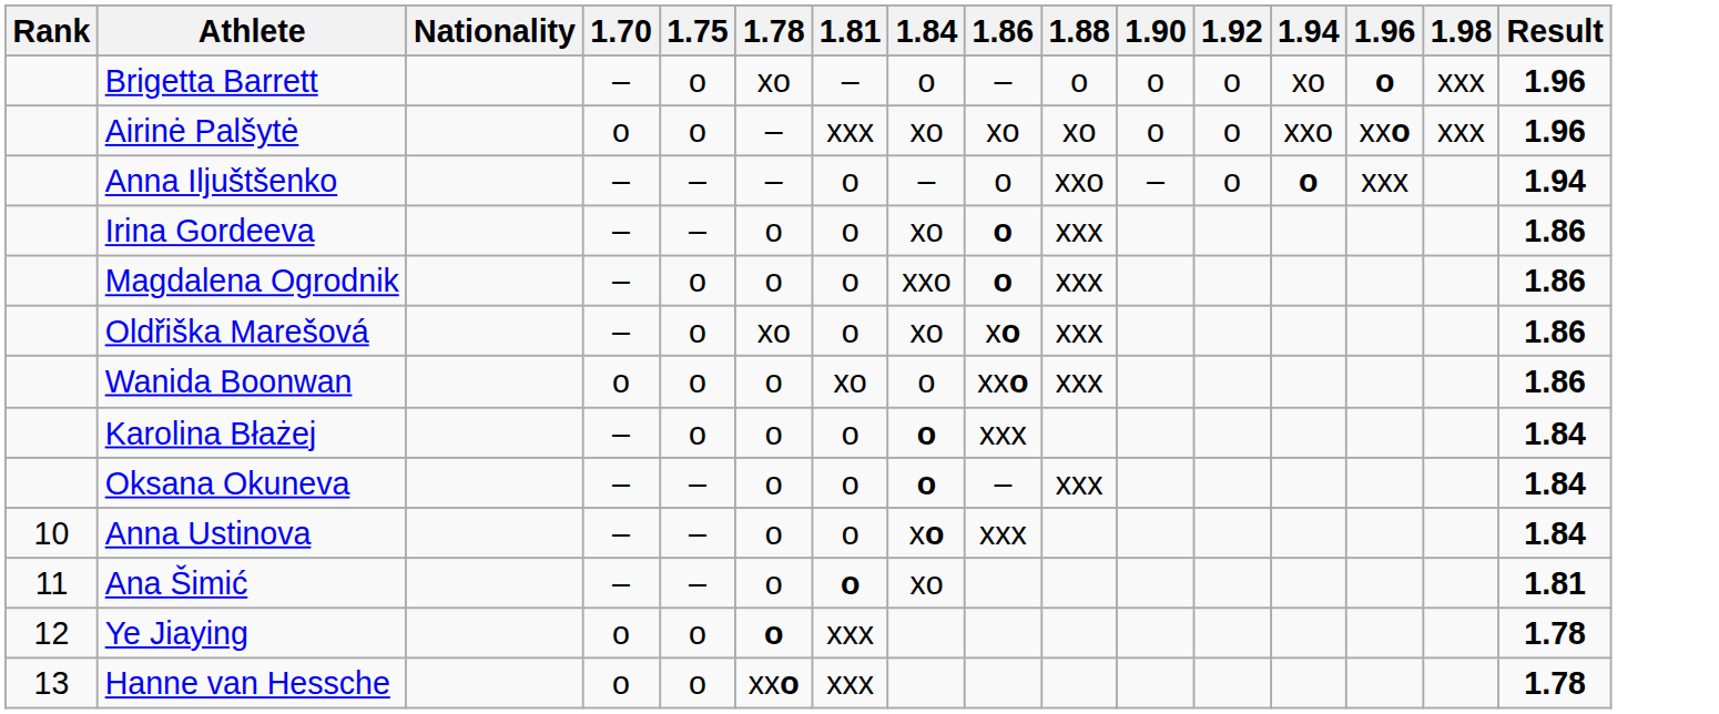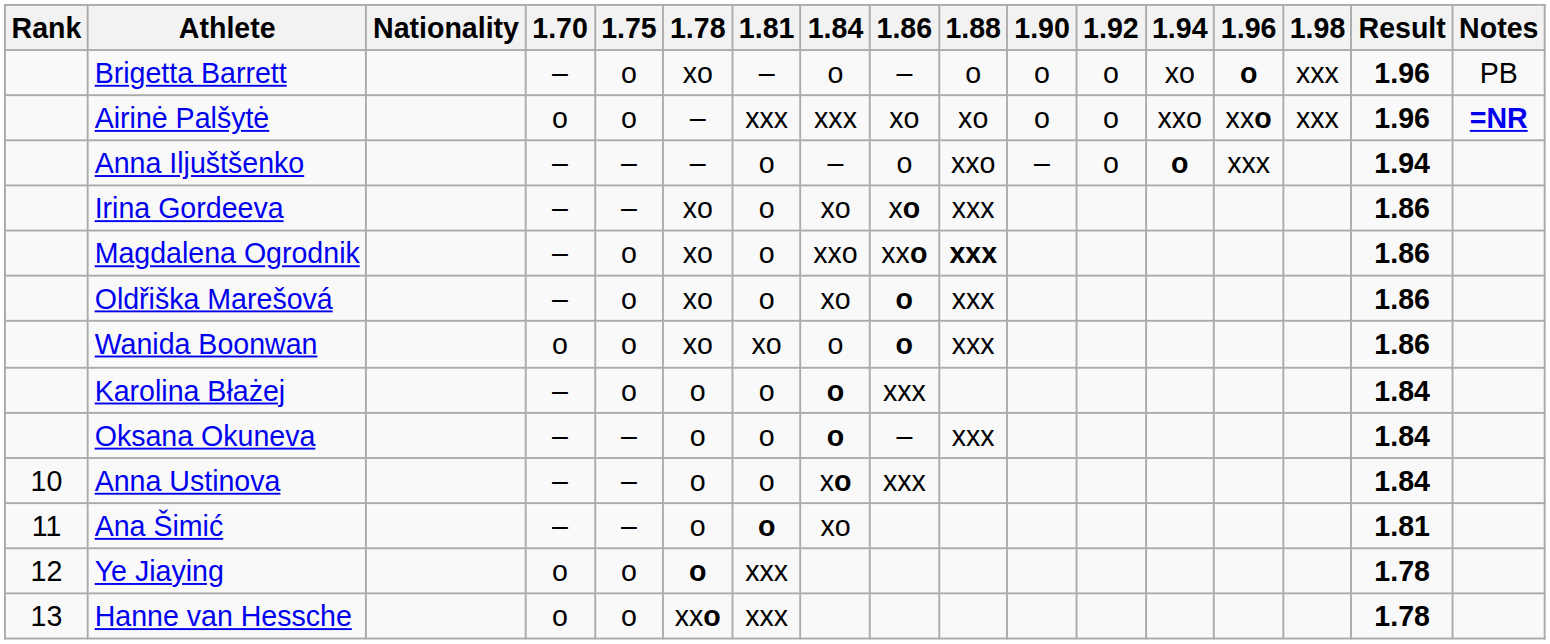 <table class="wikitable sortable" style="text-align:center;font-size:95%">
 <tr>
 <th>Rank</th>
 <th>Athlete</th>
 <th>Nationality</th>
 <th>1.70</th>
 <th>1.75</th>
 <th>1.78</th>
 <th>1.81</th>
 <th>1.84</th>
 <th>1.86</th>
 <th>1.88</th>
 <th>1.90</th>
 <th>1.92</th>
 <th>1.94</th>
 <th>1.96</th>
 <th>1.98</th>
 <th>Result</th>
+<th>Notes</th>
 </tr>
 <tr>
 <td></td>
 <td align="left"><a href='#'>Brigetta Barrett</a></td>
 <td align=left></td>
 <td>–</td>
 <td>o</td>
 <td>xo</td>
 <td>–</td>
 <td>o</td>
 <td>–</td>
 <td>o</td>
 <td>o</td>
 <td>o</td>
 <td>xo</td>
 <td><strong>o</strong></td>
 <td>xxx</td>
 <td><strong>1.96</strong></td>
+<td>PB</td>
 </tr>
 <tr>
 <td></td>
 <td align="left"><a href='#'>Airinė Palšytė</a></td>
 <td align=left></td>
 <td>o</td>
 <td>o</td>
 <td>–</td>
 <td>xxx</td>
-<td>xo</td>
+<td>xxx</td>
 <td>xo</td>
 <td>xo</td>
 <td>o</td>
 <td>o</td>
 <td>xxo</td>
 <td>xx<strong>o</strong></td>
 <td>xxx</td>
 <td><strong>1.96</strong></td>
+<td><strong><a href='#'>=NR</a></strong></td>
 </tr>
 <tr>
 <td></td>
 <td align="left"><a href='#'>Anna Iljuštšenko</a></td>
 <td align=left></td>
 <td>–</td>
 <td>–</td>
 <td>–</td>
 <td>o</td>
 <td>–</td>
 <td>o</td>
 <td>xxo</td>
 <td>–</td>
 <td>o</td>
 <td><strong>o</strong></td>
 <td>xxx</td>
 <td></td>
 <td><strong>1.94</strong></td>
+<td></td>
 </tr>
 <tr>
 <td></td>
 <td align="left"><a href='#'>Irina Gordeeva</a></td>
 <td align=left></td>
 <td>–</td>
 <td>–</td>
-<td>o</td>
-<td>o</td>
-<td>xo</td>
-<td><strong>o</strong></td>
-<td>xxx</td>
-<td></td>
-<td></td>
-<td></td>
-<td></td>
-<td></td>
-<td><strong>1.86</strong></td>
-</tr>
-<tr>
-<td></td>
-<td align="left"><a href='#'>Magdalena Ogrodnik</a></td>
-<td align=left></td>
-<td>–</td>
-<td>o</td>
-<td>o</td>
-<td>o</td>
-<td>xxo</td>
-<td><strong>o</strong></td>
-<td>xxx</td>
-<td></td>
-<td></td>
-<td></td>
-<td></td>
-<td></td>
-<td><strong>1.86</strong></td>
-</tr>
-<tr>
-<td></td>
-<td align="left"><a href='#'>Oldřiška Marešová</a></td>
-<td align=left></td>
-<td>–</td>
-<td>o</td>
 <td>xo</td>
 <td>o</td>
 <td>xo</td>
 <td>x<strong>o</strong></td>
 <td>xxx</td>
 <td></td>
 <td></td>
 <td></td>
 <td></td>
 <td></td>
 <td><strong>1.86</strong></td>
+<td></td>
+</tr>
+<tr>
+<td></td>
+<td align="left"><a href='#'>Magdalena Ogrodnik</a></td>
+<td align=left></td>
+<td>–</td>
+<td>o</td>
+<td>xo</td>
+<td>o</td>
+<td>xxo</td>
+<td>xx<strong>o</strong></td>
+<td><strong>xxx</strong></td>
+<td></td>
+<td></td>
+<td></td>
+<td></td>
+<td></td>
+<td><strong>1.86</strong></td>
+<td></td>
+</tr>
+<tr>
+<td></td>
+<td align="left"><a href='#'>Oldřiška Marešová</a></td>
+<td align=left></td>
+<td>–</td>
+<td>o</td>
+<td>xo</td>
+<td>o</td>
+<td>xo</td>
+<td><strong>o</strong></td>
+<td>xxx</td>
+<td></td>
+<td></td>
+<td></td>
+<td></td>
+<td></td>
+<td><strong>1.86</strong></td>
+<td></td>
 </tr>
 <tr>
 <td></td>
 <td align="left"><a href='#'>Wanida Boonwan</a></td>
 <td align=left></td>
 <td>o</td>
 <td>o</td>
-<td>o</td>
+<td>xo</td>
 <td>xo</td>
 <td>o</td>
-<td>xx<strong>o</strong></td>
+<td><strong>o</strong></td>
 <td>xxx</td>
 <td></td>
 <td></td>
 <td></td>
 <td></td>
 <td></td>
 <td><strong>1.86</strong></td>
+<td></td>
 </tr>
 <tr>
 <td></td>
 <td align="left"><a href='#'>Karolina Błażej</a></td>
 <td align=left></td>
 <td>–</td>
 <td>o</td>
 <td>o</td>
 <td>o</td>
 <td><strong>o</strong></td>
 <td>xxx</td>
 <td></td>
 <td></td>
 <td></td>
 <td></td>
 <td></td>
 <td></td>
 <td><strong>1.84</strong></td>
+<td></td>
 </tr>
 <tr>
 <td></td>
 <td align="left"><a href='#'>Oksana Okuneva</a></td>
 <td align=left></td>
 <td>–</td>
 <td>–</td>
 <td>o</td>
 <td>o</td>
 <td><strong>o</strong></td>
 <td>–</td>
 <td>xxx</td>
 <td></td>
 <td></td>
 <td></td>
 <td></td>
 <td></td>
 <td><strong>1.84</strong></td>
+<td></td>
 </tr>
 <tr>
 <td>10</td>
 <td align="left"><a href='#'>Anna Ustinova</a></td>
 <td align=left></td>
 <td>–</td>
 <td>–</td>
 <td>o</td>
 <td>o</td>
 <td>x<strong>o</strong></td>
 <td>xxx</td>
 <td></td>
 <td></td>
 <td></td>
 <td></td>
 <td></td>
 <td></td>
 <td><strong>1.84</strong></td>
+<td></td>
 </tr>
 <tr>
 <td>11</td>
 <td align="left"><a href='#'>Ana Šimić</a></td>
 <td align=left></td>
 <td>–</td>
 <td>–</td>
 <td>o</td>
 <td><strong>o</strong></td>
 <td>xo</td>
 <td></td>
 <td></td>
 <td></td>
 <td></td>
 <td></td>
 <td></td>
 <td></td>
 <td><strong>1.81</strong></td>
+<td></td>
 </tr>
 <tr>
 <td>12</td>
 <td align="left"><a href='#'>Ye Jiaying</a></td>
 <td align=left></td>
 <td>o</td>
 <td>o</td>
 <td><strong>o</strong></td>
 <td>xxx</td>
 <td></td>
 <td></td>
 <td></td>
 <td></td>
 <td></td>
 <td></td>
 <td></td>
 <td></td>
 <td><strong>1.78</strong></td>
+<td></td>
 </tr>
 <tr>
 <td>13</td>
 <td align="left"><a href='#'>Hanne van Hessche</a></td>
 <td align=left></td>
 <td>o</td>
 <td>o</td>
 <td>xx<strong>o</strong></td>
 <td>xxx</td>
 <td></td>
 <td></td>
 <td></td>
 <td></td>
 <td></td>
 <td></td>
 <td></td>
 <td></td>
 <td><strong>1.78</strong></td>
+<td></td>
 </tr>
 </table>
